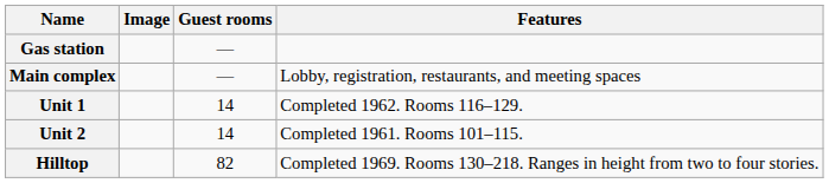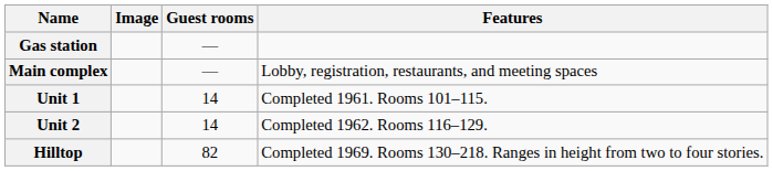 <table class="wikitable sortable" style="text-align:center; font-size:90%;">
 <tr>
 <th>Name</th>
 <th class="unsortable">Image</th>
 <th>Guest rooms</th>
 <th class="unsortable">Features</th>
 </tr>
 <tr>
 <th>Gas station</th>
 <td></td>
 <td>—</td>
 <td style="text-align:left;"></td>
 </tr>
 <tr>
 <th>Main complex</th>
 <td></td>
 <td>—</td>
 <td style="text-align:left;">Lobby, registration, restaurants, and meeting spaces</td>
 </tr>
 <tr>
 <th>Unit 1</th>
 <td></td>
 <td>14</td>
-<td style="text-align:left;">Completed 1962. Rooms 116–129.</td>
+<td style="text-align:left;">Completed 1961. Rooms 101–115.</td>
 </tr>
 <tr>
 <th>Unit 2</th>
 <td></td>
 <td>14</td>
-<td style="text-align:left;">Completed 1961. Rooms 101–115.</td>
+<td style="text-align:left;">Completed 1962. Rooms 116–129.</td>
 </tr>
 <tr>
 <th>Hilltop</th>
 <td></td>
 <td>82</td>
 <td style="text-align:left;">Completed 1969. Rooms 130–218. Ranges in height from two to four stories.</td>
 </tr>
 </table>
